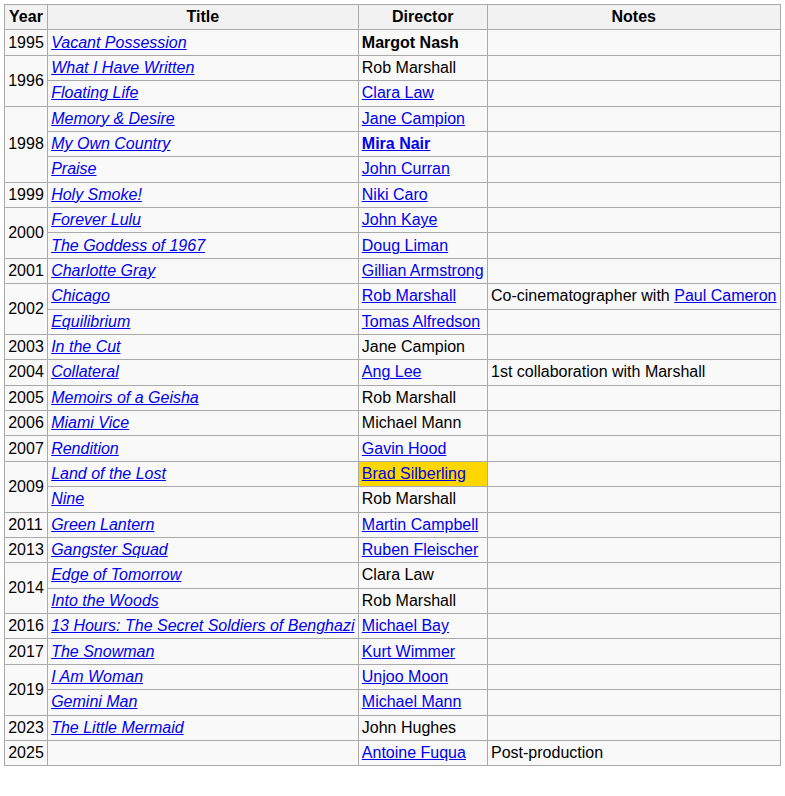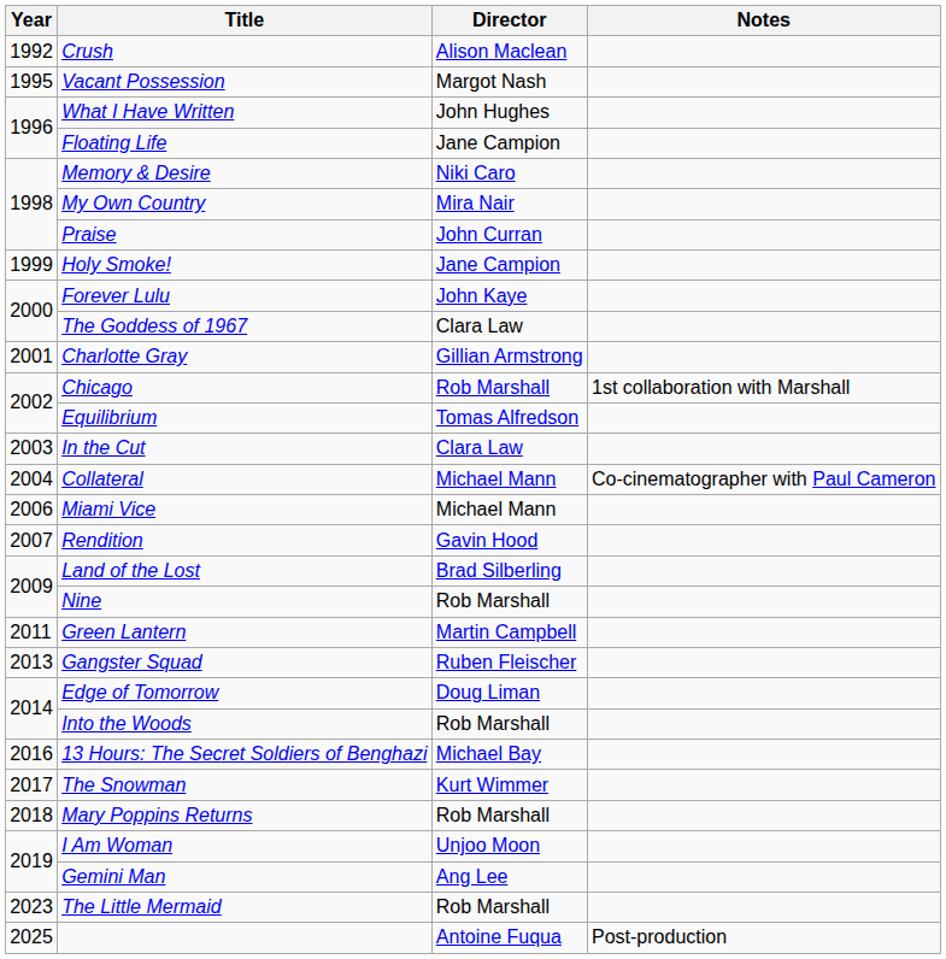 <table class="wikitable">
 <tr>
 <th>Year</th>
 <th>Title</th>
 <th>Director</th>
 <th>Notes</th>
 </tr>
 <tr>
+<td>1992</td>
+<td><em><a href='#'>Crush</a></em></td>
+<td><a href='#'>Alison Maclean</a></td>
+<td></td>
+</tr>
+<tr>
 <td>1995</td>
 <td><em><a href='#'>Vacant Possession</a></em></td>
-<td><strong>Margot Nash</strong></td>
+<td>Margot Nash</td>
 <td></td>
 </tr>
 <tr>
 <td rowspan=2>1996</td>
 <td><em><a href='#'>What I Have Written</a></em></td>
-<td>Rob Marshall</td>
+<td>John Hughes</td>
 <td></td>
 </tr>
 <tr>
 <td><em><a href='#'>Floating Life</a></em></td>
-<td><a href='#'>Clara Law</a></td>
+<td>Jane Campion</td>
 <td></td>
 </tr>
 <tr>
 <td rowspan=3>1998</td>
 <td><em><a href='#'>Memory & Desire</a></em></td>
-<td><a href='#'>Jane Campion</a></td>
+<td><a href='#'>Niki Caro</a></td>
 <td></td>
 </tr>
 <tr>
 <td><em><a href='#'>My Own Country</a></em></td>
-<td><strong><a href='#'>Mira Nair</a></strong></td>
+<td><a href='#'>Mira Nair</a></td>
 <td></td>
 </tr>
 <tr>
 <td><em><a href='#'>Praise</a></em></td>
 <td><a href='#'>John Curran</a></td>
 <td></td>
 </tr>
 <tr>
 <td>1999</td>
 <td><em><a href='#'>Holy Smoke!</a></em></td>
-<td><a href='#'>Niki Caro</a></td>
+<td><a href='#'>Jane Campion</a></td>
 <td></td>
 </tr>
 <tr>
 <td rowspan=2>2000</td>
 <td><em><a href='#'>Forever Lulu</a></em></td>
 <td><a href='#'>John Kaye</a></td>
 <td></td>
 </tr>
 <tr>
 <td><em><a href='#'>The Goddess of 1967</a></em></td>
-<td><a href='#'>Doug Liman</a></td>
+<td>Clara Law</td>
 <td></td>
 </tr>
 <tr>
 <td>2001</td>
 <td><em><a href='#'>Charlotte Gray</a></em></td>
 <td><a href='#'>Gillian Armstrong</a></td>
 <td></td>
 </tr>
 <tr>
 <td rowspan=2>2002</td>
 <td><em><a href='#'>Chicago</a></em></td>
 <td><a href='#'>Rob Marshall</a></td>
-<td>Co-cinematographer with <a href='#'>Paul Cameron</a></td>
+<td>1st collaboration with Marshall</td>
 </tr>
 <tr>
 <td><em><a href='#'>Equilibrium</a></em></td>
 <td><a href='#'>Tomas Alfredson</a></td>
 <td></td>
 </tr>
 <tr>
 <td>2003</td>
 <td><em><a href='#'>In the Cut</a></em></td>
-<td>Jane Campion</td>
+<td><a href='#'>Clara Law</a></td>
 <td></td>
 </tr>
 <tr>
 <td>2004</td>
 <td><em><a href='#'>Collateral</a></em></td>
-<td><a href='#'>Ang Lee</a></td>
-<td>1st collaboration with Marshall</td>
-</tr>
-<tr>
-<td>2005</td>
-<td><em><a href='#'>Memoirs of a Geisha</a></em></td>
-<td>Rob Marshall</td>
-<td></td>
+<td><a href='#'>Michael Mann</a></td>
+<td>Co-cinematographer with <a href='#'>Paul Cameron</a></td>
 </tr>
 <tr>
 <td>2006</td>
 <td><em><a href='#'>Miami Vice</a></em></td>
 <td>Michael Mann</td>
 <td></td>
 </tr>
 <tr>
 <td>2007</td>
 <td><em><a href='#'>Rendition</a></em></td>
 <td><a href='#'>Gavin Hood</a></td>
 <td></td>
 </tr>
 <tr>
 <td rowspan=2>2009</td>
 <td><em><a href='#'>Land of the Lost</a></em></td>
-<td style="background: gold;"><a href='#'>Brad Silberling</a></td>
+<td><a href='#'>Brad Silberling</a></td>
 <td></td>
 </tr>
 <tr>
 <td><em><a href='#'>Nine</a></em></td>
 <td>Rob Marshall</td>
 <td></td>
 </tr>
 <tr>
 <td>2011</td>
 <td><em><a href='#'>Green Lantern</a></em></td>
 <td><a href='#'>Martin Campbell</a></td>
 <td></td>
 </tr>
 <tr>
 <td>2013</td>
 <td><em><a href='#'>Gangster Squad</a></em></td>
 <td><a href='#'>Ruben Fleischer</a></td>
 <td></td>
 </tr>
 <tr>
 <td rowspan=2>2014</td>
 <td><em><a href='#'>Edge of Tomorrow</a></em></td>
-<td>Clara Law</td>
+<td><a href='#'>Doug Liman</a></td>
 <td></td>
 </tr>
 <tr>
 <td><em><a href='#'>Into the Woods</a></em></td>
 <td>Rob Marshall</td>
 <td></td>
 </tr>
 <tr>
 <td>2016</td>
 <td><em><a href='#'>13 Hours: The Secret Soldiers of Benghazi</a></em></td>
 <td><a href='#'>Michael Bay</a></td>
 <td></td>
 </tr>
 <tr>
 <td>2017</td>
 <td><em><a href='#'>The Snowman</a></em></td>
 <td><a href='#'>Kurt Wimmer</a></td>
 <td></td>
 </tr>
 <tr>
+<td>2018</td>
+<td><em><a href='#'>Mary Poppins Returns</a></em></td>
+<td>Rob Marshall</td>
+<td></td>
+</tr>
+<tr>
 <td rowspan=2>2019</td>
 <td><em><a href='#'>I Am Woman</a></em></td>
 <td><a href='#'>Unjoo Moon</a></td>
 <td></td>
 </tr>
 <tr>
 <td><em><a href='#'>Gemini Man</a></em></td>
-<td><a href='#'>Michael Mann</a></td>
+<td><a href='#'>Ang Lee</a></td>
 <td></td>
 </tr>
 <tr>
 <td>2023</td>
 <td><em><a href='#'>The Little Mermaid</a></em></td>
-<td>John Hughes</td>
+<td>Rob Marshall</td>
 <td></td>
 </tr>
 <tr>
 <td>2025</td>
 <td></td>
 <td><a href='#'>Antoine Fuqua</a></td>
 <td>Post-production</td>
 </tr>
 <tr>
 </tr>
 </table>
